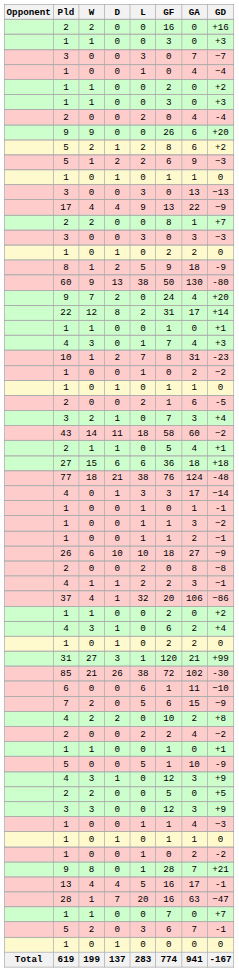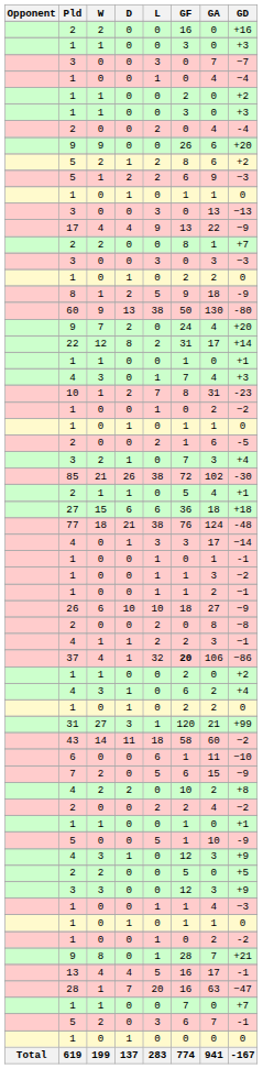 <table class="wikitable sortable" style="text-align: center">
 <tr>
 <th width=30>Opponent<br></th>
 <th width=30>Pld<br></th>
 <th width=30>W<br></th>
 <th width=30>D<br></th>
 <th width=30>L<br></th>
 <th width=30>GF<br></th>
 <th width=30>GA<br></th>
 <th width=30>GD<br></th>
 </tr>
 <tr>
 </tr>
 <tr bgcolor=CCFFCC>
 <td style="text-align:left;"></td>
 <td>2</td>
 <td>2</td>
 <td>0</td>
 <td>0</td>
 <td>16</td>
 <td>0</td>
 <td>+16</td>
 </tr>
 <tr>
 </tr>
 <tr bgcolor=CCFFCC>
 <td style="text-align:left;"></td>
 <td>1</td>
 <td>1</td>
 <td>0</td>
 <td>0</td>
 <td>3</td>
 <td>0</td>
 <td>+3</td>
 </tr>
 <tr>
 </tr>
 <tr bgcolor=FFCCCC>
 <td style="text-align:left;"></td>
 <td>3</td>
 <td>0</td>
 <td>0</td>
 <td>3</td>
 <td>0</td>
 <td>7</td>
 <td>−7</td>
 </tr>
 <tr>
 </tr>
 <tr bgcolor=FFCCCC>
 <td style="text-align:left;"></td>
 <td>1</td>
 <td>0</td>
 <td>0</td>
 <td>1</td>
 <td>0</td>
 <td>4</td>
 <td>−4</td>
 </tr>
 <tr>
 </tr>
 <tr bgcolor=CCFFCC>
 <td style="text-align:left;"></td>
 <td>1</td>
 <td>1</td>
 <td>0</td>
 <td>0</td>
 <td>2</td>
 <td>0</td>
 <td>+2</td>
 </tr>
 <tr>
 </tr>
 <tr bgcolor=CCFFCC>
 <td style="text-align:left;"></td>
 <td>1</td>
 <td>1</td>
 <td>0</td>
 <td>0</td>
 <td>3</td>
 <td>0</td>
 <td>+3</td>
 </tr>
 <tr>
 </tr>
 <tr bgcolor=FFCCCC>
 <td style="text-align:left;"></td>
 <td>2</td>
 <td>0</td>
 <td>0</td>
 <td>2</td>
 <td>0</td>
 <td>4</td>
 <td>-4</td>
 </tr>
 <tr>
 </tr>
 <tr bgcolor=CCFFCC>
 <td style="text-align:left;"></td>
 <td>9</td>
 <td>9</td>
 <td>0</td>
 <td>0</td>
 <td>26</td>
 <td>6</td>
 <td>+20</td>
 </tr>
 <tr>
 </tr>
 <tr bgcolor=FFFACD>
 <td style="text-align:left;"></td>
 <td>5</td>
 <td>2</td>
 <td>1</td>
 <td>2</td>
 <td>8</td>
 <td>6</td>
 <td>+2</td>
 </tr>
 <tr>
 </tr>
 <tr bgcolor=FFCCCC>
 <td style="text-align:left;"></td>
 <td>5</td>
 <td>1</td>
 <td>2</td>
 <td>2</td>
 <td>6</td>
 <td>9</td>
 <td>−3</td>
 </tr>
 <tr>
 </tr>
 <tr bgcolor=FFFACD>
 <td style="text-align:left;"></td>
 <td>1</td>
 <td>0</td>
 <td>1</td>
 <td>0</td>
 <td>1</td>
 <td>1</td>
 <td>0</td>
 </tr>
 <tr>
 </tr>
 <tr bgcolor=FFCCCC>
 <td style="text-align:left;"></td>
 <td>3</td>
 <td>0</td>
 <td>0</td>
 <td>3</td>
 <td>0</td>
 <td>13</td>
 <td>−13</td>
 </tr>
 <tr>
 </tr>
 <tr bgcolor=FFCCCC>
 <td style="text-align:left;"></td>
 <td>17</td>
 <td>4</td>
 <td>4</td>
 <td>9</td>
 <td>13</td>
 <td>22</td>
 <td>−9</td>
 </tr>
 <tr>
 </tr>
 <tr bgcolor=CCFFCC>
 <td style="text-align:left;"></td>
 <td>2</td>
 <td>2</td>
 <td>0</td>
 <td>0</td>
 <td>8</td>
 <td>1</td>
 <td>+7</td>
 </tr>
 <tr>
 </tr>
 <tr bgcolor=FFCCCC>
 <td style="text-align:left;"></td>
 <td>3</td>
 <td>0</td>
 <td>0</td>
 <td>3</td>
 <td>0</td>
 <td>3</td>
 <td>−3</td>
 </tr>
 <tr>
 </tr>
 <tr bgcolor=FFFACD>
 <td style="text-align:left;"></td>
 <td>1</td>
 <td>0</td>
 <td>1</td>
 <td>0</td>
 <td>2</td>
 <td>2</td>
 <td>0</td>
 </tr>
 <tr>
 </tr>
 <tr bgcolor=FFCCCC>
 <td style="text-align:left;"></td>
 <td>8</td>
 <td>1</td>
 <td>2</td>
 <td>5</td>
 <td>9</td>
 <td>18</td>
 <td>-9</td>
 </tr>
 <tr>
 </tr>
 <tr bgcolor=FFCCCC>
 <td style="text-align:left;"></td>
 <td>60</td>
 <td>9</td>
 <td>13</td>
 <td>38</td>
 <td>50</td>
 <td>130</td>
 <td>-80</td>
 </tr>
 <tr>
 </tr>
 <tr bgcolor=CCFFCC>
 <td style="text-align:left;"></td>
 <td>9</td>
 <td>7</td>
 <td>2</td>
 <td>0</td>
 <td>24</td>
 <td>4</td>
 <td>+20</td>
 </tr>
 <tr>
 </tr>
 <tr bgcolor=CCFFCC>
 <td style="text-align:left;"></td>
 <td>22</td>
 <td>12</td>
 <td>8</td>
 <td>2</td>
 <td>31</td>
 <td>17</td>
 <td>+14</td>
 </tr>
 <tr>
 </tr>
 <tr bgcolor=CCFFCC>
 <td style="text-align:left;"></td>
 <td>1</td>
 <td>1</td>
 <td>0</td>
 <td>0</td>
 <td>1</td>
 <td>0</td>
 <td>+1</td>
 </tr>
 <tr>
 </tr>
 <tr bgcolor=CCFFCC>
 <td style="text-align:left;"></td>
 <td>4</td>
 <td>3</td>
 <td>0</td>
 <td>1</td>
 <td>7</td>
 <td>4</td>
 <td>+3</td>
 </tr>
 <tr>
 </tr>
 <tr bgcolor=FFCCCC>
 <td style="text-align:left;"></td>
 <td>10</td>
 <td>1</td>
 <td>2</td>
 <td>7</td>
 <td>8</td>
 <td>31</td>
 <td>-23</td>
 </tr>
 <tr>
 </tr>
 <tr bgcolor=FFCCCC>
 <td style="text-align:left;"></td>
 <td>1</td>
 <td>0</td>
 <td>0</td>
 <td>1</td>
 <td>0</td>
 <td>2</td>
 <td>−2</td>
 </tr>
 <tr>
 </tr>
 <tr bgcolor=FFFACD>
 <td style="text-align:left;"></td>
 <td>1</td>
 <td>0</td>
 <td>1</td>
 <td>0</td>
 <td>1</td>
 <td>1</td>
 <td>0</td>
 </tr>
 <tr>
 </tr>
 <tr bgcolor=FFCCCC>
 <td style="text-align:left;"></td>
 <td>2</td>
 <td>0</td>
 <td>0</td>
 <td>2</td>
 <td>1</td>
 <td>6</td>
 <td>-5</td>
 </tr>
 <tr>
 </tr>
 <tr bgcolor=CCFFCC>
 <td style="text-align:left;"></td>
 <td>3</td>
 <td>2</td>
 <td>1</td>
 <td>0</td>
 <td>7</td>
 <td>3</td>
 <td>+4</td>
 </tr>
 <tr>
 </tr>
 <tr bgcolor=FFCCCC>
 <td style="text-align:left;"></td>
-<td>43</td>
-<td>14</td>
-<td>11</td>
-<td>18</td>
-<td>58</td>
-<td>60</td>
-<td>−2</td>
+<td>85</td>
+<td>21</td>
+<td>26</td>
+<td>38</td>
+<td>72</td>
+<td>102</td>
+<td>-30</td>
 </tr>
 <tr>
 </tr>
 <tr bgcolor=CCFFCC>
 <td style="text-align:left;"></td>
 <td>2</td>
 <td>1</td>
 <td>1</td>
 <td>0</td>
 <td>5</td>
 <td>4</td>
 <td>+1</td>
 </tr>
 <tr>
 </tr>
 <tr bgcolor=CCFFCC>
 <td style="text-align:left;"></td>
 <td>27</td>
 <td>15</td>
 <td>6</td>
 <td>6</td>
 <td>36</td>
 <td>18</td>
 <td>+18</td>
 </tr>
 <tr>
 </tr>
 <tr bgcolor=FFCCCC>
 <td style="text-align:left;"></td>
 <td>77</td>
 <td>18</td>
 <td>21</td>
 <td>38</td>
 <td>76</td>
 <td>124</td>
 <td>-48</td>
 </tr>
 <tr>
 </tr>
 <tr bgcolor=FFCCCC>
 <td style="text-align:left;"></td>
 <td>4</td>
 <td>0</td>
 <td>1</td>
 <td>3</td>
 <td>3</td>
 <td>17</td>
 <td>−14</td>
 </tr>
 <tr>
 </tr>
 <tr bgcolor=FFCCCC>
 <td style="text-align:left;"></td>
 <td>1</td>
 <td>0</td>
 <td>0</td>
 <td>1</td>
 <td>0</td>
 <td>1</td>
 <td>-1</td>
 </tr>
 <tr>
 </tr>
 <tr bgcolor=FFCCCC>
 <td style="text-align:left;"></td>
 <td>1</td>
 <td>0</td>
 <td>0</td>
 <td>1</td>
 <td>1</td>
 <td>3</td>
 <td>−2</td>
 </tr>
 <tr>
 </tr>
 <tr bgcolor=FFCCCC>
 <td style="text-align:left;"></td>
 <td>1</td>
 <td>0</td>
 <td>0</td>
 <td>1</td>
 <td>1</td>
 <td>2</td>
 <td>−1</td>
 </tr>
 <tr>
 </tr>
 <tr bgcolor=FFCCCC>
 <td style="text-align:left;"></td>
 <td>26</td>
 <td>6</td>
 <td>10</td>
 <td>10</td>
 <td>18</td>
 <td>27</td>
 <td>−9</td>
 </tr>
 <tr>
 </tr>
 <tr bgcolor=FFCCCC>
 <td style="text-align:left;"></td>
 <td>2</td>
 <td>0</td>
 <td>0</td>
 <td>2</td>
 <td>0</td>
 <td>8</td>
 <td>−8</td>
 </tr>
 <tr>
 </tr>
 <tr bgcolor=FFCCCC>
 <td style="text-align:left;"></td>
 <td>4</td>
 <td>1</td>
 <td>1</td>
 <td>2</td>
 <td>2</td>
 <td>3</td>
 <td>−1</td>
 </tr>
 <tr>
 </tr>
 <tr bgcolor=FFCCCC>
 <td style="text-align:left;"></td>
 <td>37</td>
 <td>4</td>
 <td>1</td>
 <td>32</td>
-<td>20</td>
+<td><strong>20</strong></td>
 <td>106</td>
 <td>−86</td>
 </tr>
 <tr>
 </tr>
 <tr bgcolor=CCFFCC>
 <td style="text-align:left;"></td>
 <td>1</td>
 <td>1</td>
 <td>0</td>
 <td>0</td>
 <td>2</td>
 <td>0</td>
 <td>+2</td>
 </tr>
 <tr>
 </tr>
 <tr bgcolor=CCFFCC>
 <td style="text-align:left;"></td>
 <td>4</td>
 <td>3</td>
 <td>1</td>
 <td>0</td>
 <td>6</td>
 <td>2</td>
 <td>+4</td>
 </tr>
 <tr>
 </tr>
 <tr bgcolor=FFFACD>
 <td style="text-align:left;"></td>
 <td>1</td>
 <td>0</td>
 <td>1</td>
 <td>0</td>
 <td>2</td>
 <td>2</td>
 <td>0</td>
 </tr>
 <tr>
 </tr>
 <tr bgcolor=CCFFCC>
 <td style="text-align:left;"></td>
 <td>31</td>
 <td>27</td>
 <td>3</td>
 <td>1</td>
 <td>120</td>
 <td>21</td>
 <td>+99</td>
 </tr>
 <tr>
 </tr>
 <tr bgcolor=FFCCCC>
 <td style="text-align:left;"></td>
-<td>85</td>
-<td>21</td>
-<td>26</td>
-<td>38</td>
-<td>72</td>
-<td>102</td>
-<td>-30</td>
+<td>43</td>
+<td>14</td>
+<td>11</td>
+<td>18</td>
+<td>58</td>
+<td>60</td>
+<td>−2</td>
 </tr>
 <tr>
 </tr>
 <tr bgcolor=FFCCCC>
 <td style="text-align:left;"></td>
 <td>6</td>
 <td>0</td>
 <td>0</td>
 <td>6</td>
 <td>1</td>
 <td>11</td>
 <td>−10</td>
 </tr>
 <tr>
 </tr>
 <tr bgcolor=FFCCCC>
 <td style="text-align:left;"></td>
 <td>7</td>
 <td>2</td>
 <td>0</td>
 <td>5</td>
 <td>6</td>
 <td>15</td>
 <td>−9</td>
 </tr>
 <tr>
 </tr>
 <tr bgcolor=CCFFCC>
 <td style="text-align:left;"></td>
 <td>4</td>
 <td>2</td>
 <td>2</td>
 <td>0</td>
 <td>10</td>
 <td>2</td>
 <td>+8</td>
 </tr>
 <tr>
 </tr>
 <tr bgcolor=FFCCCC>
 <td style="text-align:left;"></td>
 <td>2</td>
 <td>0</td>
 <td>0</td>
 <td>2</td>
 <td>2</td>
 <td>4</td>
 <td>−2</td>
 </tr>
 <tr>
 </tr>
 <tr bgcolor=CCFFCC>
 <td style="text-align:left;"></td>
 <td>1</td>
 <td>1</td>
 <td>0</td>
 <td>0</td>
 <td>1</td>
 <td>0</td>
 <td>+1</td>
 </tr>
 <tr>
 </tr>
 <tr bgcolor=FFCCCC>
 <td style="text-align:left;"></td>
 <td>5</td>
 <td>0</td>
 <td>0</td>
 <td>5</td>
 <td>1</td>
 <td>10</td>
 <td>-9</td>
 </tr>
 <tr>
 </tr>
 <tr bgcolor=CCFFCC>
 <td style="text-align:left;"></td>
 <td>4</td>
 <td>3</td>
 <td>1</td>
 <td>0</td>
 <td>12</td>
 <td>3</td>
 <td>+9</td>
 </tr>
 <tr>
 </tr>
 <tr bgcolor=CCFFCC>
 <td style="text-align:left;"></td>
 <td>2</td>
 <td>2</td>
 <td>0</td>
 <td>0</td>
 <td>5</td>
 <td>0</td>
 <td>+5</td>
 </tr>
 <tr>
 </tr>
 <tr bgcolor=CCFFCC>
 <td style="text-align:left;"></td>
 <td>3</td>
 <td>3</td>
 <td>0</td>
 <td>0</td>
 <td>12</td>
 <td>3</td>
 <td>+9</td>
 </tr>
 <tr>
 </tr>
 <tr bgcolor=FFCCCC>
 <td style="text-align:left;"></td>
 <td>1</td>
 <td>0</td>
 <td>0</td>
 <td>1</td>
 <td>1</td>
 <td>4</td>
 <td>−3</td>
 </tr>
 <tr>
 </tr>
 <tr bgcolor=FFFACD>
 <td style="text-align:left;"></td>
 <td>1</td>
 <td>0</td>
 <td>1</td>
 <td>0</td>
 <td>1</td>
 <td>1</td>
 <td>0</td>
 </tr>
 <tr>
 </tr>
 <tr bgcolor=FFCCCC>
 <td style="text-align:left;"></td>
 <td>1</td>
 <td>0</td>
 <td>0</td>
 <td>1</td>
 <td>0</td>
 <td>2</td>
 <td>-2</td>
 </tr>
 <tr>
 </tr>
 <tr bgcolor=CCFFCC>
 <td style="text-align:left;"></td>
 <td>9</td>
 <td>8</td>
 <td>0</td>
 <td>1</td>
 <td>28</td>
 <td>7</td>
 <td>+21</td>
 </tr>
 <tr>
 </tr>
 <tr bgcolor=FFCCCC>
 <td style="text-align:left;"></td>
 <td>13</td>
 <td>4</td>
 <td>4</td>
 <td>5</td>
 <td>16</td>
 <td>17</td>
 <td>-1</td>
 </tr>
 <tr>
 </tr>
 <tr bgcolor=FFCCCC>
 <td style="text-align:left;"></td>
 <td>28</td>
 <td>1</td>
 <td>7</td>
 <td>20</td>
 <td>16</td>
 <td>63</td>
 <td>−47</td>
 </tr>
 <tr>
 </tr>
 <tr bgcolor=CCFFCC>
 <td style="text-align:left;"></td>
 <td>1</td>
 <td>1</td>
 <td>0</td>
 <td>0</td>
 <td>7</td>
 <td>0</td>
 <td>+7</td>
 </tr>
 <tr>
 </tr>
 <tr bgcolor=FFCCCC>
 <td style="text-align:left;"></td>
 <td>5</td>
 <td>2</td>
 <td>0</td>
 <td>3</td>
 <td>6</td>
 <td>7</td>
 <td>-1</td>
 </tr>
 <tr>
 </tr>
 <tr bgcolor=FFFACD>
 <td style="text-align:left;"></td>
 <td>1</td>
 <td>0</td>
 <td>1</td>
 <td>0</td>
 <td>0</td>
 <td>0</td>
 <td>0</td>
 </tr>
 <tr class="sortbottom">
 <th>Total</th>
 <th>619</th>
 <th>199</th>
 <th>137</th>
 <th>283</th>
 <th>774</th>
 <th>941</th>
 <th>-167</th>
 </tr>
 </table>
